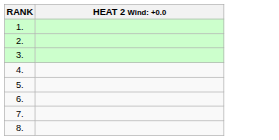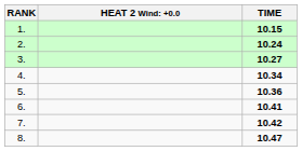 <table class="wikitable" style="border-collapse: collapse; font-size: 90%;">
 <tr>
 <th>RANK</th>
 <th style="width: 20em">HEAT 2 <small>Wind: +0.0</small></th>
+<th style="width: 5em">TIME</th>
 </tr>
 <tr style="background:#ccffcc;">
 <td align="center">1.</td>
 <td></td>
+<td align="center"><strong>10.15</strong></td>
 </tr>
 <tr style="background:#ccffcc;">
 <td align="center">2.</td>
 <td></td>
+<td align="center"><strong>10.24</strong></td>
 </tr>
 <tr style="background:#ccffcc;">
 <td align="center">3.</td>
 <td></td>
+<td align="center"><strong>10.27</strong></td>
 </tr>
 <tr>
 <td align="center">4.</td>
 <td></td>
+<td align="center"><strong>10.34</strong></td>
 </tr>
 <tr>
 <td align="center">5.</td>
 <td></td>
+<td align="center"><strong>10.36</strong></td>
 </tr>
 <tr>
 <td align="center">6.</td>
 <td></td>
+<td align="center"><strong>10.41</strong></td>
 </tr>
 <tr>
 <td align="center">7.</td>
 <td></td>
+<td align="center"><strong>10.42</strong></td>
 </tr>
 <tr>
 <td align="center">8.</td>
 <td></td>
+<td align="center"><strong>10.47</strong></td>
 </tr>
 </table>
